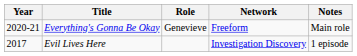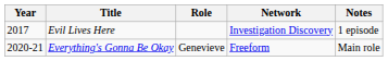 <table class="wikitable">
 <tr>
 <th>Year</th>
 <th>Title</th>
 <th>Role</th>
 <th>Network</th>
 <th>Notes</th>
 </tr>
 <tr>
+<td>2017</td>
+<td><em>Evil Lives Here</em></td>
+<td></td>
+<td><a href='#'>Investigation Discovery</a></td>
+<td>1 episode</td>
+</tr>
+<tr>
 <td>2020-21</td>
 <td><em><a href='#'>Everything's Gonna Be Okay</a></em></td>
 <td>Genevieve</td>
 <td><a href='#'>Freeform</a></td>
 <td>Main role</td>
 </tr>
-<tr>
-<td>2017</td>
-<td><em>Evil Lives Here</em></td>
-<td></td>
-<td><a href='#'>Investigation Discovery</a></td>
-<td>1 episode</td>
-</tr>
 </table>
